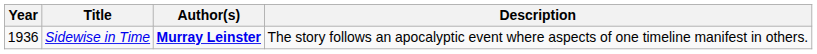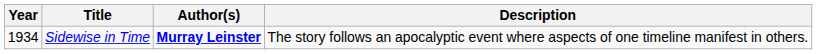 <table class="wikitable sortable">
 <tr>
 <th>Year</th>
 <th>Title</th>
 <th>Author(s)</th>
 <th class="unsortable">Description</th>
 </tr>
 <tr>
-<td>1936</td>
+<td>1934</td>
 <td><em><a href='#'>Sidewise in Time</a></em></td>
 <td><strong><a href='#'>Murray Leinster</a></strong></td>
 <td>The story follows an apocalyptic event where aspects of one timeline manifest in others.</td>
 </tr>
 </table>
